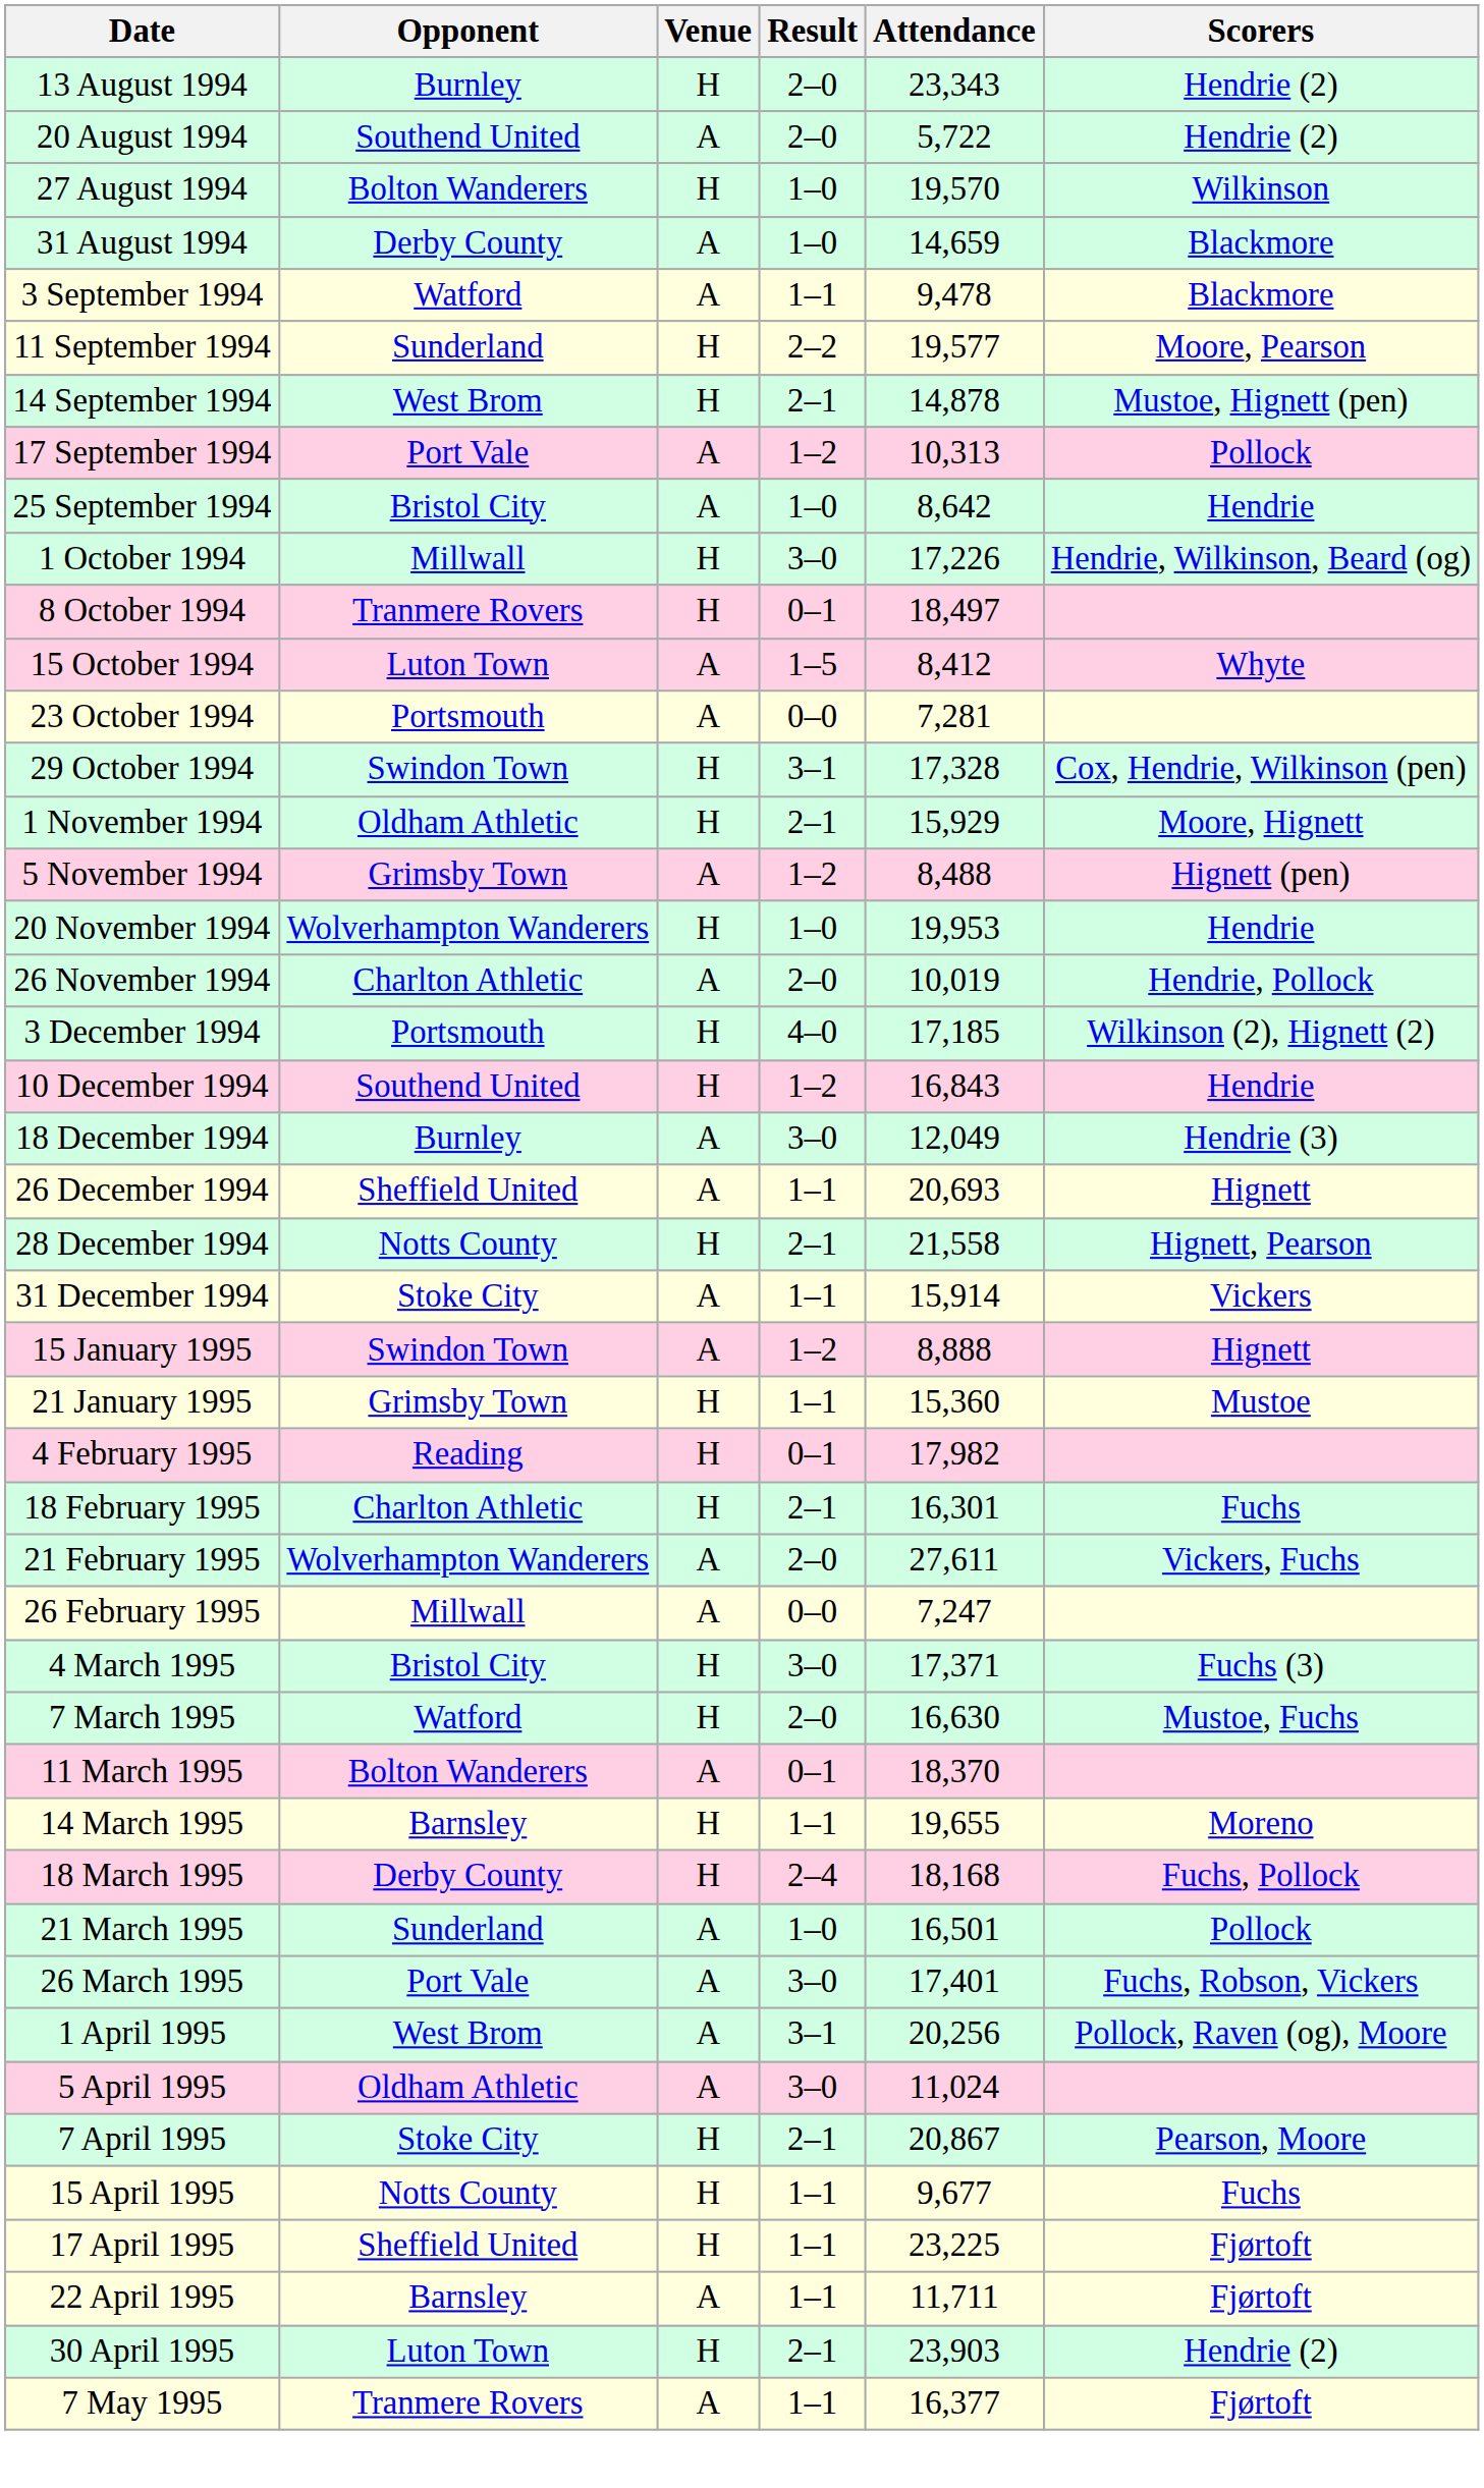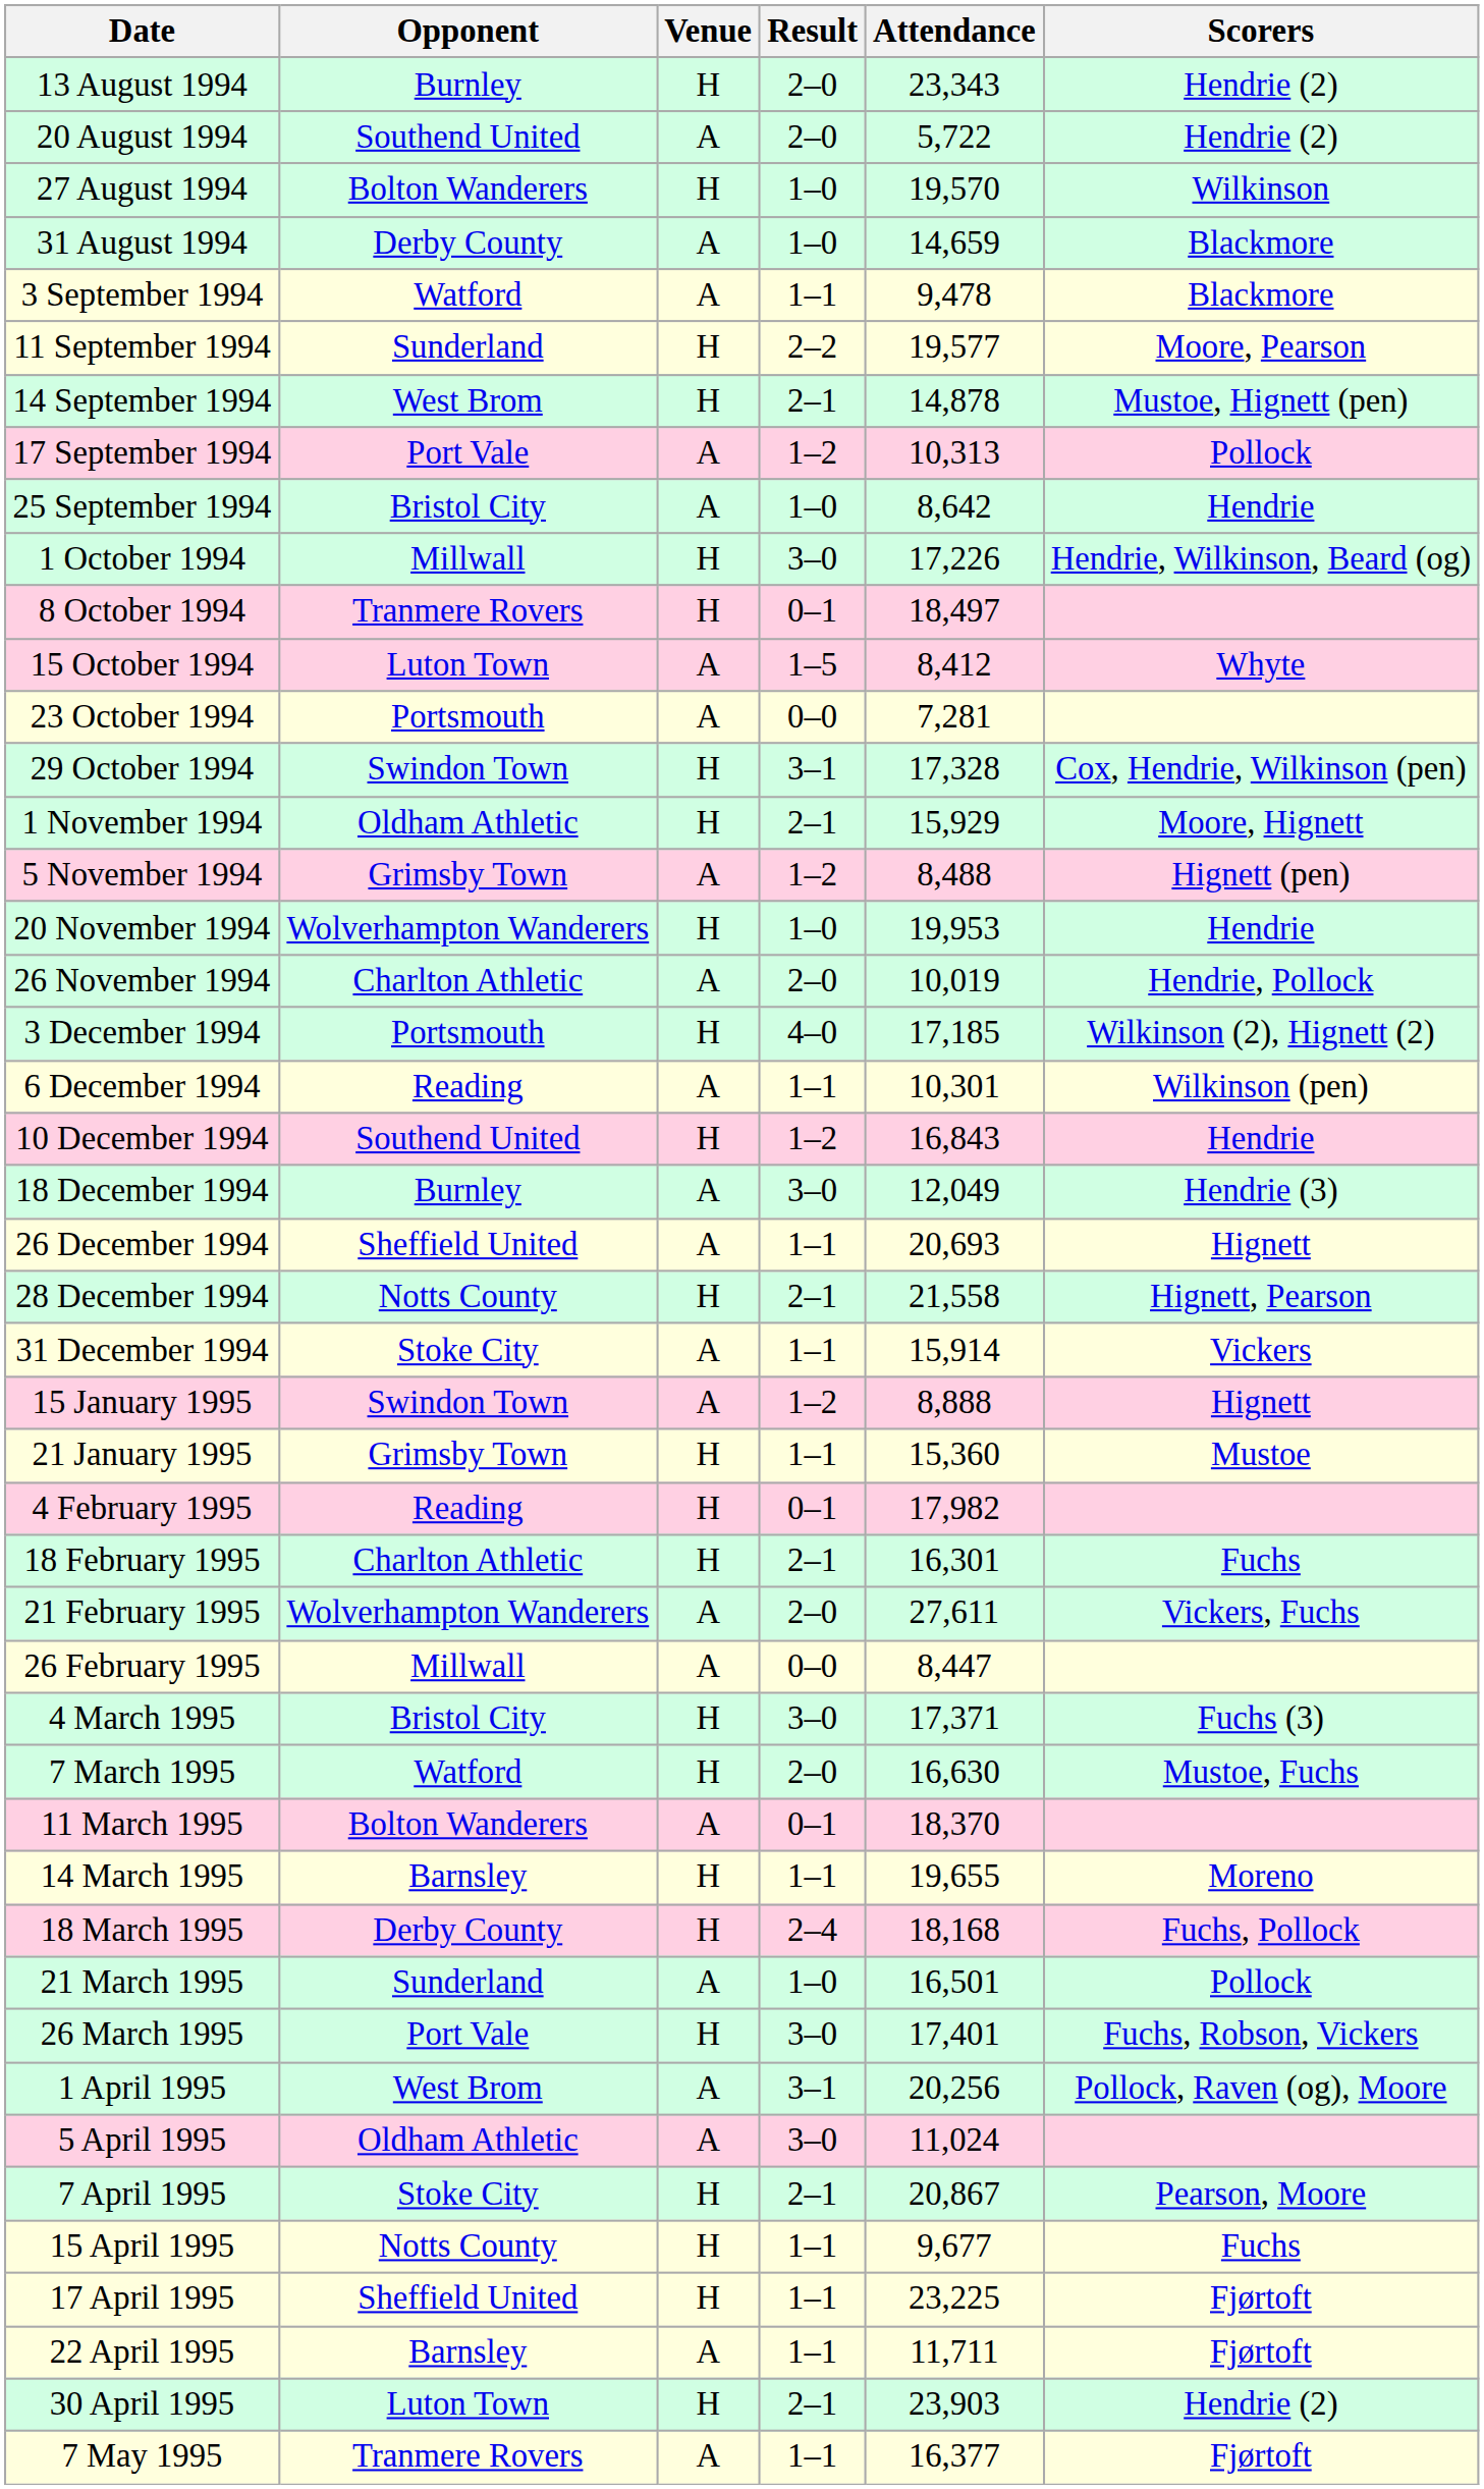 <table class="wikitable sortable" style="font-size:100%; text-align:center">
 <tr>
 <th>Date</th>
 <th>Opponent</th>
 <th>Venue</th>
 <th>Result</th>
 <th>Attendance</th>
 <th>Scorers</th>
 </tr>
 <tr style="background-color: #d0ffe3;">
 <td>13 August 1994</td>
 <td><a href='#'>Burnley</a></td>
 <td>H</td>
 <td>2–0</td>
 <td>23,343</td>
 <td><a href='#'>Hendrie</a> (2)</td>
 </tr>
 <tr style="background-color: #d0ffe3;">
 <td>20 August 1994</td>
 <td><a href='#'>Southend United</a></td>
 <td>A</td>
 <td>2–0</td>
 <td>5,722</td>
 <td><a href='#'>Hendrie</a> (2)</td>
 </tr>
 <tr style="background-color: #d0ffe3;">
 <td>27 August 1994</td>
 <td><a href='#'>Bolton Wanderers</a></td>
 <td>H</td>
 <td>1–0</td>
 <td>19,570</td>
 <td><a href='#'>Wilkinson</a></td>
 </tr>
 <tr style="background-color: #d0ffe3;">
 <td>31 August 1994</td>
 <td><a href='#'>Derby County</a></td>
 <td>A</td>
 <td>1–0</td>
 <td>14,659</td>
 <td><a href='#'>Blackmore</a></td>
 </tr>
 <tr style="background-color: #ffffdd;">
 <td>3 September 1994</td>
 <td><a href='#'>Watford</a></td>
 <td>A</td>
 <td>1–1</td>
 <td>9,478</td>
 <td><a href='#'>Blackmore</a></td>
 </tr>
 <tr style="background-color: #ffffdd;">
 <td>11 September 1994</td>
 <td><a href='#'>Sunderland</a></td>
 <td>H</td>
 <td>2–2</td>
 <td>19,577</td>
 <td><a href='#'>Moore</a>, <a href='#'>Pearson</a></td>
 </tr>
 <tr style="background-color: #d0ffe3;">
 <td>14 September 1994</td>
 <td><a href='#'>West Brom</a></td>
 <td>H</td>
 <td>2–1</td>
 <td>14,878</td>
 <td><a href='#'>Mustoe</a>, <a href='#'>Hignett</a> (pen)</td>
 </tr>
 <tr style="background-color: #ffd0e3;">
 <td>17 September 1994</td>
 <td><a href='#'>Port Vale</a></td>
 <td>A</td>
 <td>1–2</td>
 <td>10,313</td>
 <td><a href='#'>Pollock</a></td>
 </tr>
 <tr style="background-color: #d0ffe3;">
 <td>25 September 1994</td>
 <td><a href='#'>Bristol City</a></td>
 <td>A</td>
 <td>1–0</td>
 <td>8,642</td>
 <td><a href='#'>Hendrie</a></td>
 </tr>
 <tr style="background-color: #d0ffe3;">
 <td>1 October 1994</td>
 <td><a href='#'>Millwall</a></td>
 <td>H</td>
 <td>3–0</td>
 <td>17,226</td>
 <td><a href='#'>Hendrie</a>, <a href='#'>Wilkinson</a>, <a href='#'>Beard</a> (og)</td>
 </tr>
 <tr style="background-color: #ffd0e3;">
 <td>8 October 1994</td>
 <td><a href='#'>Tranmere Rovers</a></td>
 <td>H</td>
 <td>0–1</td>
 <td>18,497</td>
 <td></td>
 </tr>
 <tr style="background-color: #ffd0e3;">
 <td>15 October 1994</td>
 <td><a href='#'>Luton Town</a></td>
 <td>A</td>
 <td>1–5</td>
 <td>8,412</td>
 <td><a href='#'>Whyte</a></td>
 </tr>
 <tr style="background-color: #ffffdd;">
 <td>23 October 1994</td>
 <td><a href='#'>Portsmouth</a></td>
 <td>A</td>
 <td>0–0</td>
 <td>7,281</td>
 <td></td>
 </tr>
 <tr style="background-color: #d0ffe3;">
 <td>29 October 1994</td>
 <td><a href='#'>Swindon Town</a></td>
 <td>H</td>
 <td>3–1</td>
 <td>17,328</td>
 <td><a href='#'>Cox</a>, <a href='#'>Hendrie</a>, <a href='#'>Wilkinson</a> (pen)</td>
 </tr>
 <tr style="background-color: #d0ffe3;">
 <td>1 November 1994</td>
 <td><a href='#'>Oldham Athletic</a></td>
 <td>H</td>
 <td>2–1</td>
 <td>15,929</td>
 <td><a href='#'>Moore</a>, <a href='#'>Hignett</a></td>
 </tr>
 <tr style="background-color: #ffd0e3;">
 <td>5 November 1994</td>
 <td><a href='#'>Grimsby Town</a></td>
 <td>A</td>
 <td>1–2</td>
 <td>8,488</td>
 <td><a href='#'>Hignett</a> (pen)</td>
 </tr>
 <tr style="background-color: #d0ffe3;">
 <td>20 November 1994</td>
 <td><a href='#'>Wolverhampton Wanderers</a></td>
 <td>H</td>
 <td>1–0</td>
 <td>19,953</td>
 <td><a href='#'>Hendrie</a></td>
 </tr>
 <tr style="background-color: #d0ffe3;">
 <td>26 November 1994</td>
 <td><a href='#'>Charlton Athletic</a></td>
 <td>A</td>
 <td>2–0</td>
 <td>10,019</td>
 <td><a href='#'>Hendrie</a>, <a href='#'>Pollock</a></td>
 </tr>
 <tr style="background-color: #d0ffe3;">
 <td>3 December 1994</td>
 <td><a href='#'>Portsmouth</a></td>
 <td>H</td>
 <td>4–0</td>
 <td>17,185</td>
 <td><a href='#'>Wilkinson</a> (2), <a href='#'>Hignett</a> (2)</td>
 </tr>
+<tr style="background-color: #ffffdd;">
+<td>6 December 1994</td>
+<td><a href='#'>Reading</a></td>
+<td>A</td>
+<td>1–1</td>
+<td>10,301</td>
+<td><a href='#'>Wilkinson</a> (pen)</td>
+</tr>
 <tr style="background-color: #ffd0e3;">
 <td>10 December 1994</td>
 <td><a href='#'>Southend United</a></td>
 <td>H</td>
 <td>1–2</td>
 <td>16,843</td>
 <td><a href='#'>Hendrie</a></td>
 </tr>
 <tr style="background-color: #d0ffe3;">
 <td>18 December 1994</td>
 <td><a href='#'>Burnley</a></td>
 <td>A</td>
 <td>3–0</td>
 <td>12,049</td>
 <td><a href='#'>Hendrie</a> (3)</td>
 </tr>
 <tr style="background-color: #ffffdd;">
 <td>26 December 1994</td>
 <td><a href='#'>Sheffield United</a></td>
 <td>A</td>
 <td>1–1</td>
 <td>20,693</td>
 <td><a href='#'>Hignett</a></td>
 </tr>
 <tr style="background-color: #d0ffe3;">
 <td>28 December 1994</td>
 <td><a href='#'>Notts County</a></td>
 <td>H</td>
 <td>2–1</td>
 <td>21,558</td>
 <td><a href='#'>Hignett</a>, <a href='#'>Pearson</a></td>
 </tr>
 <tr style="background-color: #ffffdd;">
 <td>31 December 1994</td>
 <td><a href='#'>Stoke City</a></td>
 <td>A</td>
 <td>1–1</td>
 <td>15,914</td>
 <td><a href='#'>Vickers</a></td>
 </tr>
 <tr style="background-color: #ffd0e3;">
 <td>15 January 1995</td>
 <td><a href='#'>Swindon Town</a></td>
 <td>A</td>
 <td>1–2</td>
 <td>8,888</td>
 <td><a href='#'>Hignett</a></td>
 </tr>
 <tr style="background-color: #ffffdd;">
 <td>21 January 1995</td>
 <td><a href='#'>Grimsby Town</a></td>
 <td>H</td>
 <td>1–1</td>
 <td>15,360</td>
 <td><a href='#'>Mustoe</a></td>
 </tr>
 <tr style="background-color: #ffd0e3;">
 <td>4 February 1995</td>
 <td><a href='#'>Reading</a></td>
 <td>H</td>
 <td>0–1</td>
 <td>17,982</td>
 <td></td>
 </tr>
 <tr style="background-color: #d0ffe3;">
 <td>18 February 1995</td>
 <td><a href='#'>Charlton Athletic</a></td>
 <td>H</td>
 <td>2–1</td>
 <td>16,301</td>
 <td><a href='#'>Fuchs</a></td>
 </tr>
 <tr style="background-color: #d0ffe3;">
 <td>21 February 1995</td>
 <td><a href='#'>Wolverhampton Wanderers</a></td>
 <td>A</td>
 <td>2–0</td>
 <td>27,611</td>
 <td><a href='#'>Vickers</a>, <a href='#'>Fuchs</a></td>
 </tr>
 <tr style="background-color: #ffffdd;">
 <td>26 February 1995</td>
 <td><a href='#'>Millwall</a></td>
 <td>A</td>
 <td>0–0</td>
-<td>7,247</td>
+<td>8,447</td>
 <td></td>
 </tr>
 <tr style="background-color: #d0ffe3;">
 <td>4 March 1995</td>
 <td><a href='#'>Bristol City</a></td>
 <td>H</td>
 <td>3–0</td>
 <td>17,371</td>
 <td><a href='#'>Fuchs</a> (3)</td>
 </tr>
 <tr style="background-color: #d0ffe3;">
 <td>7 March 1995</td>
 <td><a href='#'>Watford</a></td>
 <td>H</td>
 <td>2–0</td>
 <td>16,630</td>
 <td><a href='#'>Mustoe</a>, <a href='#'>Fuchs</a></td>
 </tr>
 <tr style="background-color: #ffd0e3;">
 <td>11 March 1995</td>
 <td><a href='#'>Bolton Wanderers</a></td>
 <td>A</td>
 <td>0–1</td>
 <td>18,370</td>
 <td></td>
 </tr>
 <tr style="background-color: #ffffdd;">
 <td>14 March 1995</td>
 <td><a href='#'>Barnsley</a></td>
 <td>H</td>
 <td>1–1</td>
 <td>19,655</td>
 <td><a href='#'>Moreno</a></td>
 </tr>
 <tr style="background-color: #ffd0e3;">
 <td>18 March 1995</td>
 <td><a href='#'>Derby County</a></td>
 <td>H</td>
 <td>2–4</td>
 <td>18,168</td>
 <td><a href='#'>Fuchs</a>, <a href='#'>Pollock</a></td>
 </tr>
 <tr style="background-color: #d0ffe3;">
 <td>21 March 1995</td>
 <td><a href='#'>Sunderland</a></td>
 <td>A</td>
 <td>1–0</td>
 <td>16,501</td>
 <td><a href='#'>Pollock</a></td>
 </tr>
 <tr style="background-color: #d0ffe3;">
 <td>26 March 1995</td>
 <td><a href='#'>Port Vale</a></td>
-<td>A</td>
+<td>H</td>
 <td>3–0</td>
 <td>17,401</td>
 <td><a href='#'>Fuchs</a>, <a href='#'>Robson</a>, <a href='#'>Vickers</a></td>
 </tr>
 <tr style="background-color: #d0ffe3;">
 <td>1 April 1995</td>
 <td><a href='#'>West Brom</a></td>
 <td>A</td>
 <td>3–1</td>
 <td>20,256</td>
 <td><a href='#'>Pollock</a>, <a href='#'>Raven</a> (og), <a href='#'>Moore</a></td>
 </tr>
 <tr style="background-color: #ffd0e3;">
 <td>5 April 1995</td>
 <td><a href='#'>Oldham Athletic</a></td>
 <td>A</td>
 <td>3–0</td>
 <td>11,024</td>
 <td></td>
 </tr>
 <tr style="background-color: #d0ffe3;">
 <td>7 April 1995</td>
 <td><a href='#'>Stoke City</a></td>
 <td>H</td>
 <td>2–1</td>
 <td>20,867</td>
 <td><a href='#'>Pearson</a>, <a href='#'>Moore</a></td>
 </tr>
 <tr style="background-color: #ffffdd;">
 <td>15 April 1995</td>
 <td><a href='#'>Notts County</a></td>
 <td>H</td>
 <td>1–1</td>
 <td>9,677</td>
 <td><a href='#'>Fuchs</a></td>
 </tr>
 <tr style="background-color: #ffffdd;">
 <td>17 April 1995</td>
 <td><a href='#'>Sheffield United</a></td>
 <td>H</td>
 <td>1–1</td>
 <td>23,225</td>
 <td><a href='#'>Fjørtoft</a></td>
 </tr>
 <tr style="background-color: #ffffdd;">
 <td>22 April 1995</td>
 <td><a href='#'>Barnsley</a></td>
 <td>A</td>
 <td>1–1</td>
 <td>11,711</td>
 <td><a href='#'>Fjørtoft</a></td>
 </tr>
 <tr style="background-color: #d0ffe3;">
 <td>30 April 1995</td>
 <td><a href='#'>Luton Town</a></td>
 <td>H</td>
 <td>2–1</td>
 <td>23,903</td>
 <td><a href='#'>Hendrie</a> (2)</td>
 </tr>
 <tr style="background-color: #ffffdd;">
 <td>7 May 1995</td>
 <td><a href='#'>Tranmere Rovers</a></td>
 <td>A</td>
 <td>1–1</td>
 <td>16,377</td>
 <td><a href='#'>Fjørtoft</a></td>
 </tr>
 </table>
